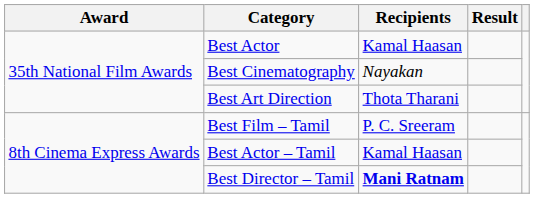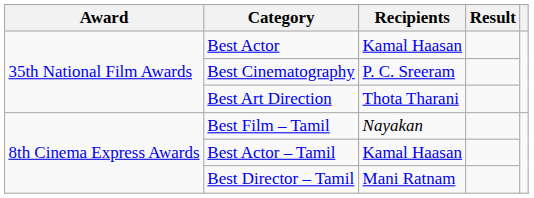 <table class="wikitable unsortable">
 <tr>
 <th>Award</th>
 <th>Category</th>
 <th>Recipients</th>
 <th>Result</th>
 <th></th>
 </tr>
 <tr>
 <td rowspan="3"><a href='#'>35th National Film Awards</a></td>
 <td><a href='#'>Best Actor</a></td>
 <td><a href='#'>Kamal Haasan</a></td>
 <td></td>
 <td rowspan="3" style="text-align: center;"></td>
 </tr>
 <tr>
 <td><a href='#'>Best Cinematography</a></td>
-<td><em>Nayakan</em></td>
+<td><a href='#'>P. C. Sreeram</a></td>
 <td></td>
 </tr>
 <tr>
 <td><a href='#'>Best Art Direction</a></td>
 <td><a href='#'>Thota Tharani</a></td>
 <td></td>
 </tr>
 <tr>
 <td rowspan="3"><a href='#'>8th Cinema Express Awards</a></td>
 <td><a href='#'>Best Film – Tamil</a></td>
-<td><a href='#'>P. C. Sreeram</a></td>
+<td><em>Nayakan</em></td>
 <td></td>
 <td rowspan="3" style="text-align: center;"><br></td>
 </tr>
 <tr>
 <td><a href='#'>Best Actor – Tamil</a></td>
 <td><a href='#'>Kamal Haasan</a></td>
 <td></td>
 </tr>
 <tr>
 <td><a href='#'>Best Director – Tamil</a></td>
-<td><strong><a href='#'>Mani Ratnam</a></strong></td>
+<td><a href='#'>Mani Ratnam</a></td>
 <td></td>
 </tr>
 </table>
